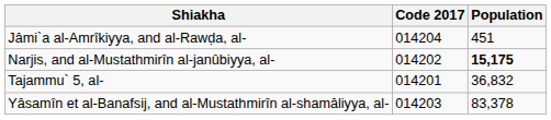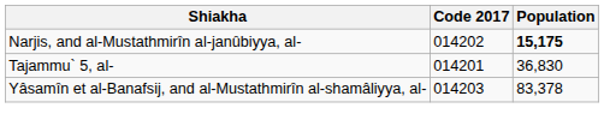 <table class="wikitable sortable">
 <tr>
 <th colspan="1" rowspan="1">Shiakha</th>
 <th colspan="1" rowspan="1">Code 2017</th>
 <th colspan="1" rowspan="1">Population</th>
-</tr>
-<tr>
-<td>Jâmi`a al-Amrîkiyya, and al-Rawḍa, al-</td>
-<td>014204</td>
-<td>451</td>
 </tr>
 <tr>
 <td>Narjis, and al-Mustathmirîn al-janûbiyya, al-</td>
 <td>014202</td>
 <td><strong>15,175</strong></td>
 </tr>
 <tr>
 <td>Tajammu` 5, al-</td>
 <td>014201</td>
-<td>36,832</td>
+<td>36,830</td>
 </tr>
 <tr>
 <td>Yâsamîn et al-Banafsij, and al-Mustathmirîn al-shamâliyya, al-</td>
 <td>014203</td>
 <td>83,378</td>
 </tr>
 </table>
